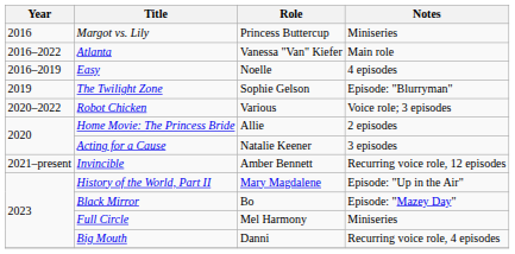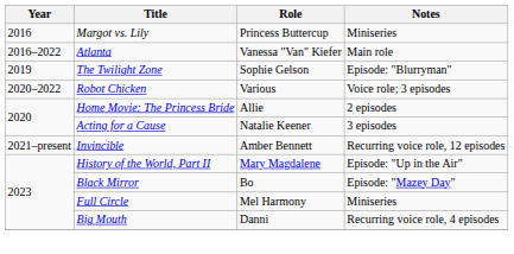 <table class="wikitable sortable">
 <tr>
 <th scope="col">Year</th>
 <th scope="col">Title</th>
 <th scope="col">Role</th>
 <th scope="col" class="unsortable">Notes</th>
 </tr>
 <tr>
 <td>2016</td>
 <td><em>Margot vs. Lily</em></td>
 <td>Princess Buttercup</td>
 <td>Miniseries</td>
 </tr>
 <tr>
 <td>2016–2022</td>
 <td><em><a href='#'>Atlanta</a></em></td>
 <td>Vanessa "Van" Kiefer</td>
 <td>Main role</td>
-</tr>
-<tr>
-<td>2016–2019</td>
-<td><em><a href='#'>Easy</a></em></td>
-<td>Noelle</td>
-<td>4 episodes</td>
 </tr>
 <tr>
 <td>2019</td>
 <td><em><a href='#'>The Twilight Zone</a></em></td>
 <td>Sophie Gelson</td>
 <td>Episode: "Blurryman"</td>
 </tr>
 <tr>
 <td>2020–2022</td>
 <td><em><a href='#'>Robot Chicken</a></em></td>
 <td>Various</td>
 <td>Voice role; 3 episodes</td>
 </tr>
 <tr>
 <td rowspan="2">2020</td>
 <td><em><a href='#'>Home Movie: The Princess Bride</a></em></td>
 <td>Allie</td>
 <td>2 episodes</td>
 </tr>
 <tr>
 <td><em><a href='#'>Acting for a Cause</a></em></td>
 <td>Natalie Keener</td>
 <td>3 episodes</td>
 </tr>
 <tr>
 <td>2021–present</td>
 <td><em><a href='#'>Invincible</a></em></td>
 <td>Amber Bennett</td>
 <td>Recurring voice role, 12 episodes</td>
 </tr>
 <tr>
 <td rowspan="4">2023</td>
 <td><em><a href='#'>History of the World, Part II</a></em></td>
 <td><a href='#'>Mary Magdalene</a></td>
 <td>Episode: "Up in the Air"</td>
 </tr>
 <tr>
 <td><em><a href='#'>Black Mirror</a></em></td>
 <td>Bo</td>
 <td>Episode: "<a href='#'>Mazey Day</a>"</td>
 </tr>
 <tr>
 <td><em><a href='#'>Full Circle</a></em></td>
 <td>Mel Harmony</td>
 <td>Miniseries</td>
 </tr>
 <tr>
 <td><em><a href='#'>Big Mouth</a></em></td>
 <td>Danni</td>
 <td>Recurring voice role, 4 episodes</td>
 </tr>
 <tr>
 </tr>
 </table>
